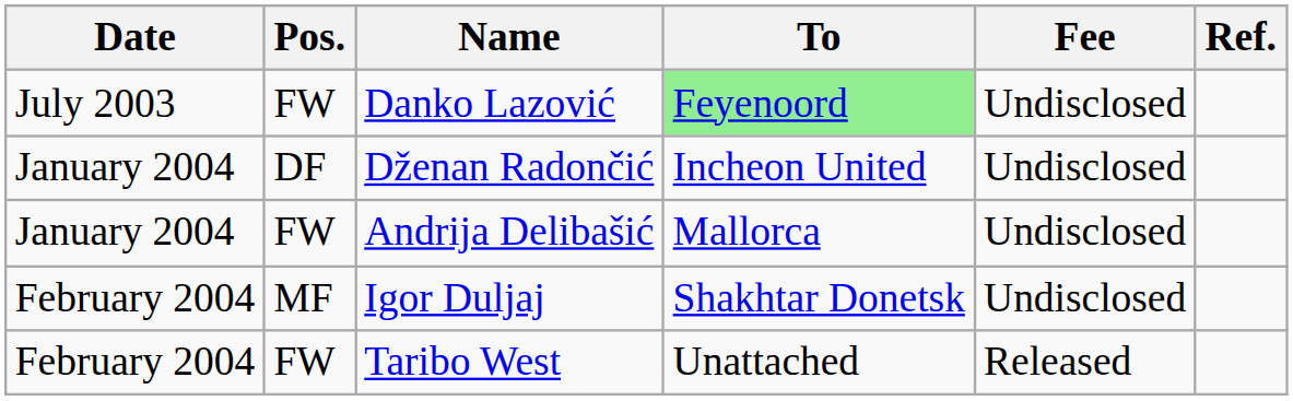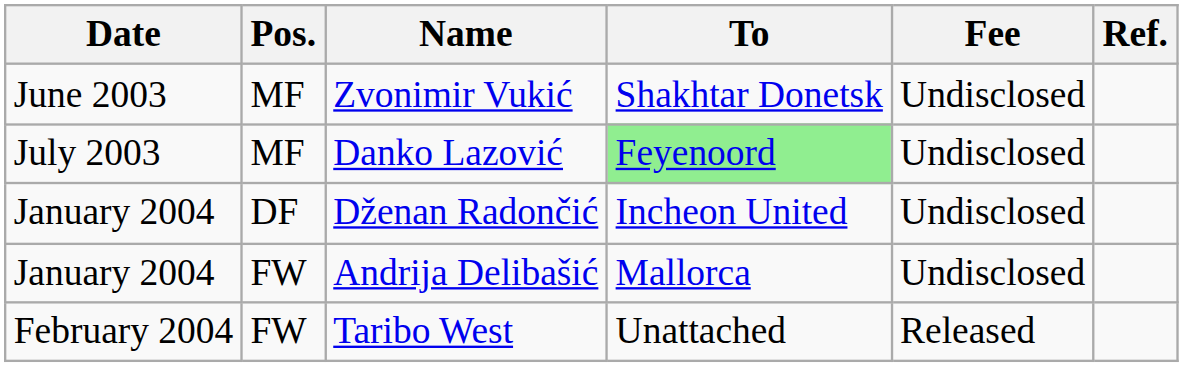 <table class="wikitable">
 <tr>
 <th>Date</th>
 <th>Pos.</th>
 <th>Name</th>
 <th>To</th>
 <th>Fee</th>
 <th>Ref.</th>
 </tr>
 <tr>
+<td>June 2003</td>
+<td>MF</td>
+<td> <a href='#'>Zvonimir Vukić</a></td>
+<td> <a href='#'>Shakhtar Donetsk</a></td>
+<td>Undisclosed</td>
+<td></td>
+</tr>
+<tr>
 <td>July 2003</td>
-<td>FW</td>
+<td>MF</td>
 <td> <a href='#'>Danko Lazović</a></td>
 <td style="background: lightgreen;"> <a href='#'>Feyenoord</a></td>
 <td>Undisclosed</td>
 <td></td>
 </tr>
 <tr>
 <td>January 2004</td>
 <td>DF</td>
 <td> <a href='#'>Dženan Radončić</a></td>
 <td> <a href='#'>Incheon United</a></td>
 <td>Undisclosed</td>
 <td></td>
 </tr>
 <tr>
 <td>January 2004</td>
 <td>FW</td>
 <td> <a href='#'>Andrija Delibašić</a></td>
 <td> <a href='#'>Mallorca</a></td>
 <td>Undisclosed</td>
 <td></td>
 </tr>
 <tr>
 <td>February 2004</td>
-<td>MF</td>
-<td> <a href='#'>Igor Duljaj</a></td>
-<td> <a href='#'>Shakhtar Donetsk</a></td>
-<td>Undisclosed</td>
-<td></td>
-</tr>
-<tr>
-<td>February 2004</td>
 <td>FW</td>
 <td> <a href='#'>Taribo West</a></td>
 <td>Unattached</td>
 <td>Released</td>
 <td></td>
 </tr>
 </table>
